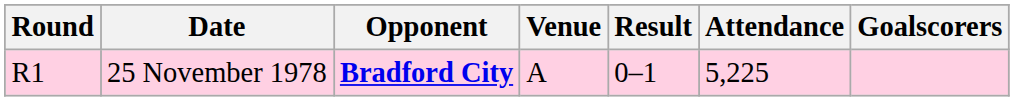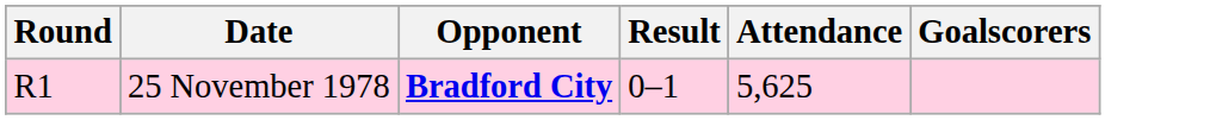 <table class="wikitable">
 <tr>
 <th>Round</th>
 <th>Date</th>
 <th>Opponent</th>
-<th>Venue</th>
 <th>Result</th>
 <th>Attendance</th>
 <th>Goalscorers</th>
 </tr>
 <tr style="background-color: #ffd0e3;">
 <td>R1</td>
 <td>25 November 1978</td>
 <td><strong><a href='#'>Bradford City</a></strong></td>
-<td>A</td>
 <td>0–1</td>
-<td>5,225</td>
+<td>5,625</td>
 <td></td>
 </tr>
 </table>
